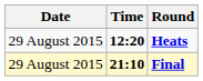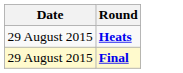 <table class="wikitable">
 <tr>
 <th>Date</th>
-<th>Time</th>
 <th>Round</th>
 </tr>
 <tr>
 <td>29 August 2015</td>
-<td><strong>12:20</strong></td>
 <td><strong><a href='#'>Heats</a></strong></td>
 </tr>
 <tr style=background:lemonchiffon>
 <td>29 August 2015</td>
-<td><strong>21:10</strong></td>
 <td><strong><a href='#'>Final</a></strong></td>
 </tr>
 </table>
